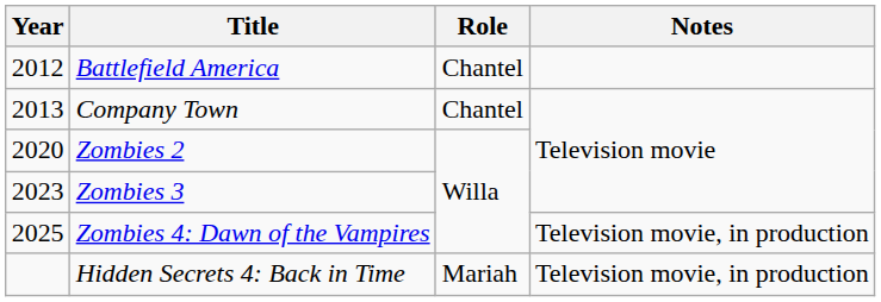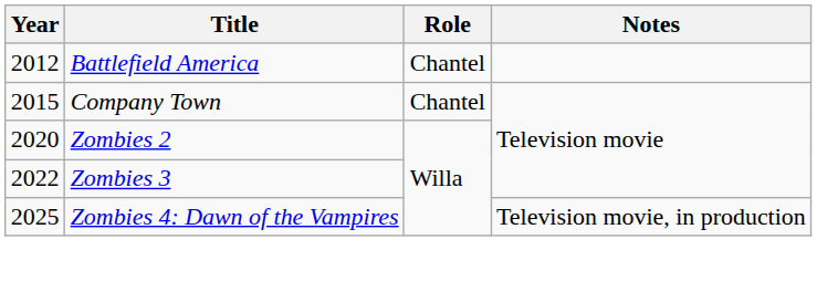 <table class="wikitable">
 <tr>
 <th>Year</th>
 <th>Title</th>
 <th>Role</th>
 <th>Notes</th>
 </tr>
 <tr>
 <td>2012</td>
 <td><em><a href='#'>Battlefield America</a></em></td>
 <td>Chantel</td>
 <td></td>
 </tr>
 <tr>
-<td>2013</td>
+<td>2015</td>
 <td><em>Company Town</em></td>
 <td>Chantel</td>
 <td rowspan="3">Television movie</td>
 </tr>
 <tr>
 <td>2020</td>
 <td><em><a href='#'>Zombies 2</a></em></td>
 <td rowspan="3">Willa</td>
 </tr>
 <tr>
-<td>2023</td>
+<td>2022</td>
 <td><em><a href='#'>Zombies 3</a></em></td>
 </tr>
 <tr>
 <td>2025</td>
 <td><em><a href='#'>Zombies 4: Dawn of the Vampires</a></em></td>
 <td>Television movie, in production</td>
 </tr>
-<tr>
-<td></td>
-<td><em>Hidden Secrets 4: Back in Time</em></td>
-<td>Mariah</td>
-<td>Television movie, in production</td>
-</tr>
 </table>
